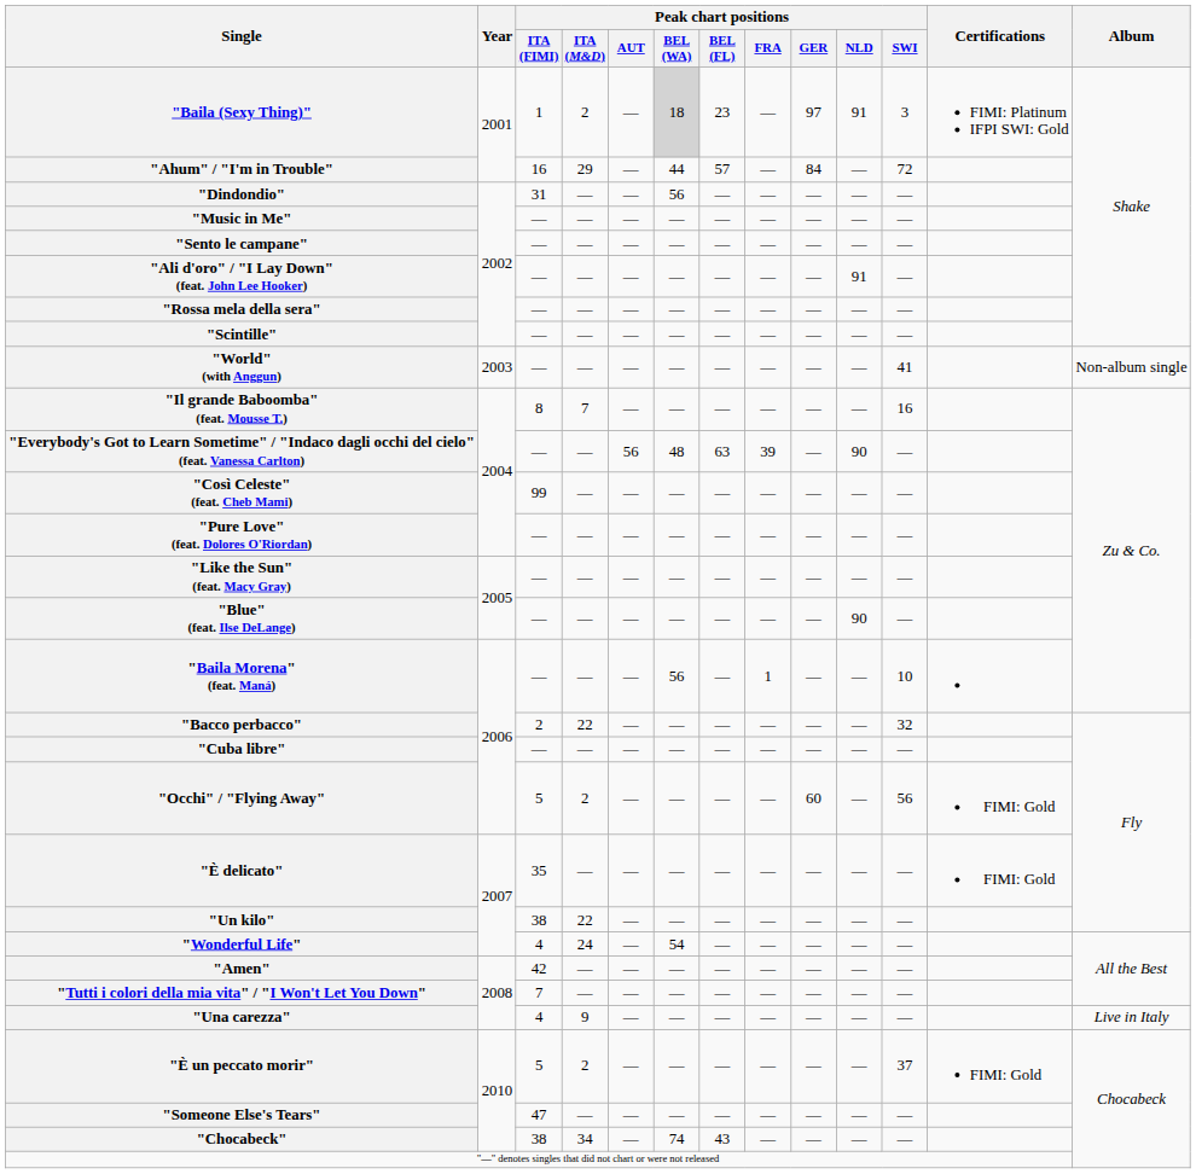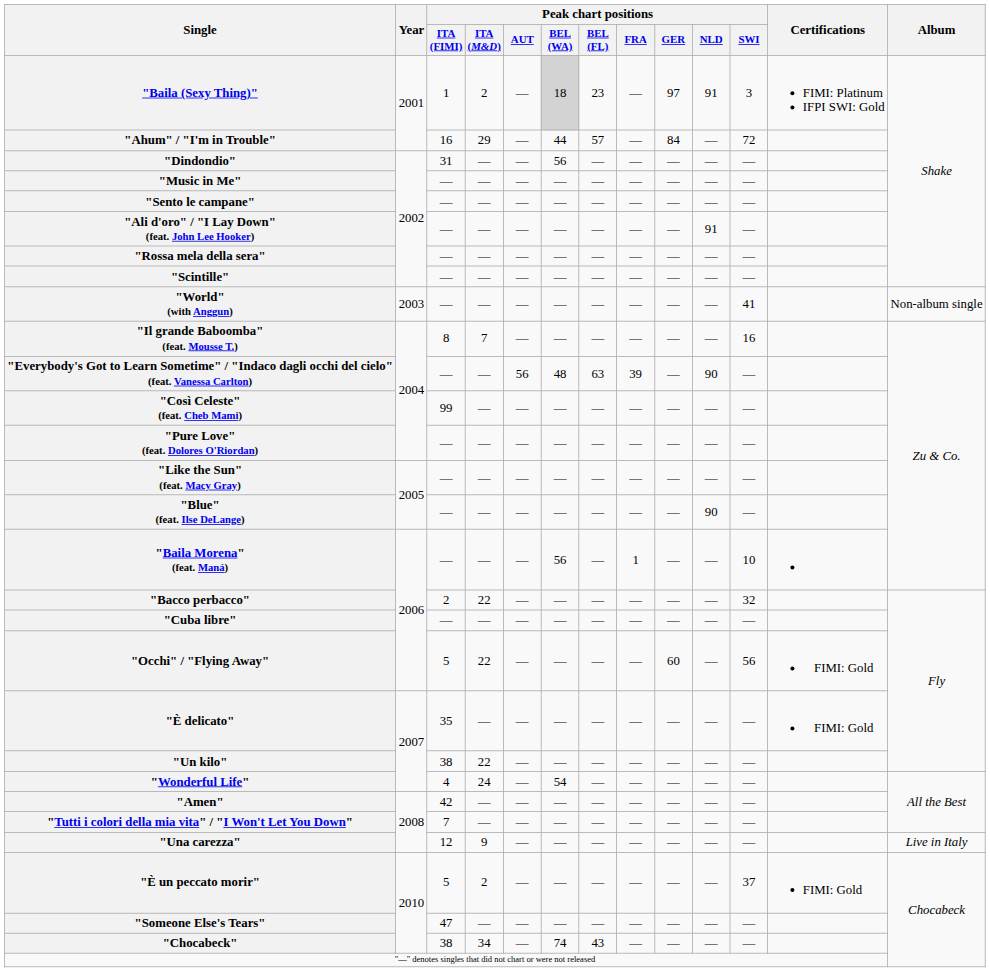 <table class="wikitable plainrowheaders" style="text-align:center;">
 <tr>
 <th scope="col" rowspan="2">Single</th>
 <th scope="col" rowspan="2">Year</th>
 <th scope="col" colspan="9">Peak chart positions</th>
 <th scope="col" rowspan="2">Certifications</th>
 <th scope="col" rowspan="2">Album</th>
 </tr>
 <tr>
 <th scope="col" style="width:3em;font-size:85%;"><a href='#'>ITA<br>(FIMI)</a><br></th>
 <th scope="col" style="width:3em;font-size:85%;"><a href='#'>ITA<br>(<em>M&D</em>)</a><br></th>
 <th scope="col" style="width:3em;font-size:85%;"><a href='#'>AUT</a><br></th>
 <th scope="col" style="width:3em;font-size:85%;"><a href='#'>BEL<br>(WA)</a><br></th>
 <th scope="col" style="width:3em;font-size:85%;"><a href='#'>BEL<br>(FL)</a><br></th>
 <th scope="col" style="width:3em;font-size:85%;"><a href='#'>FRA</a><br></th>
 <th scope="col" style="width:3em;font-size:85%;"><a href='#'>GER</a><br></th>
 <th scope="col" style="width:3em;font-size:85%;"><a href='#'>NLD</a><br></th>
 <th scope="col" style="width:3em;font-size:85%;"><a href='#'>SWI</a><br></th>
 </tr>
 <tr>
 <th scope="row"><a href='#'>"Baila (Sexy Thing)"</a></th>
 <td rowspan="2">2001</td>
 <td>1</td>
 <td>2</td>
 <td>—</td>
 <td style="background: lightgrey;">18</td>
 <td>23</td>
 <td>—</td>
 <td>97</td>
 <td>91</td>
 <td>3</td>
 <td align="left"><br><ul><li>FIMI: Platinum</li><li>IFPI SWI: Gold</li></ul></td>
 <td rowspan="8"><em>Shake</em></td>
 </tr>
 <tr>
 <th scope="row">"Ahum" / "I'm in Trouble"</th>
 <td>16</td>
 <td>29</td>
 <td>—</td>
 <td>44</td>
 <td>57</td>
 <td>—</td>
 <td>84</td>
 <td>—</td>
 <td>72</td>
 </tr>
 <tr>
 <th scope="row">"Dindondio"</th>
 <td rowspan="6">2002</td>
 <td>31</td>
 <td>—</td>
 <td>—</td>
 <td>56</td>
 <td>—</td>
 <td>—</td>
 <td>—</td>
 <td>—</td>
 <td>—</td>
 <td></td>
 </tr>
 <tr>
 <th scope="row">"Music in Me"</th>
 <td>—</td>
 <td>—</td>
 <td>—</td>
 <td>—</td>
 <td>—</td>
 <td>—</td>
 <td>—</td>
 <td>—</td>
 <td>—</td>
 <td></td>
 </tr>
 <tr>
 <th scope="row">"Sento le campane"</th>
 <td>—</td>
 <td>—</td>
 <td>—</td>
 <td>—</td>
 <td>—</td>
 <td>—</td>
 <td>—</td>
 <td>—</td>
 <td>—</td>
 <td></td>
 </tr>
 <tr>
 <th scope="row">"Ali d'oro" / "I Lay Down" <br><small>(feat. <a href='#'>John Lee Hooker</a>)</small></th>
 <td>—</td>
 <td>—</td>
 <td>—</td>
 <td>—</td>
 <td>—</td>
 <td>—</td>
 <td>—</td>
 <td>91</td>
 <td>—</td>
 <td></td>
 </tr>
 <tr>
 <th scope="row">"Rossa mela della sera"</th>
 <td>—</td>
 <td>—</td>
 <td>—</td>
 <td>—</td>
 <td>—</td>
 <td>—</td>
 <td>—</td>
 <td>—</td>
 <td>—</td>
 <td></td>
 </tr>
 <tr>
 <th scope="row">"Scintille"</th>
 <td>—</td>
 <td>—</td>
 <td>—</td>
 <td>—</td>
 <td>—</td>
 <td>—</td>
 <td>—</td>
 <td>—</td>
 <td>—</td>
 <td></td>
 </tr>
 <tr>
 <th scope="row">"World"<br><small>(with <a href='#'>Anggun</a>)</small></th>
 <td rowspan="1">2003</td>
 <td>—</td>
 <td>—</td>
 <td>—</td>
 <td>—</td>
 <td>—</td>
 <td>—</td>
 <td>—</td>
 <td>—</td>
 <td>41</td>
 <td></td>
 <td>Non-album single</td>
 </tr>
 <tr>
 <th scope="row">"Il grande Baboomba"<br><small>(feat. <a href='#'>Mousse T.</a>)</small></th>
 <td rowspan="4">2004</td>
 <td>8</td>
 <td>7</td>
 <td>—</td>
 <td>—</td>
 <td>—</td>
 <td>—</td>
 <td>—</td>
 <td>—</td>
 <td>16</td>
 <td></td>
 <td rowspan="7"><em>Zu & Co.</em></td>
 </tr>
 <tr>
 <th scope="row">"Everybody's Got to Learn Sometime" / "Indaco dagli occhi del cielo"<br><small>(feat. <a href='#'>Vanessa Carlton</a>)</small></th>
 <td>—</td>
 <td>—</td>
 <td>56</td>
 <td>48</td>
 <td>63</td>
 <td>39</td>
 <td>—</td>
 <td>90</td>
 <td>—</td>
 <td></td>
 </tr>
 <tr>
 <th scope="row">"Così Celeste"<br><small>(feat. <a href='#'>Cheb Mami</a>)</small></th>
 <td>99</td>
 <td>—</td>
 <td>—</td>
 <td>—</td>
 <td>—</td>
 <td>—</td>
 <td>—</td>
 <td>—</td>
 <td>—</td>
 <td></td>
 </tr>
 <tr>
 <th scope="row">"Pure Love"<br><small>(feat. <a href='#'>Dolores O'Riordan</a>)</small></th>
 <td>—</td>
 <td>—</td>
 <td>—</td>
 <td>—</td>
 <td>—</td>
 <td>—</td>
 <td>—</td>
 <td>—</td>
 <td>—</td>
 <td></td>
 </tr>
 <tr>
 <th scope="row">"Like the Sun"<br><small>(feat. <a href='#'>Macy Gray</a>)</small></th>
 <td rowspan="2">2005</td>
 <td>—</td>
 <td>—</td>
 <td>—</td>
 <td>—</td>
 <td>—</td>
 <td>—</td>
 <td>—</td>
 <td>—</td>
 <td>—</td>
 <td></td>
 </tr>
 <tr>
 <th scope="row">"Blue"<br><small>(feat. <a href='#'>Ilse DeLange</a>)</small></th>
 <td>—</td>
 <td>—</td>
 <td>—</td>
 <td>—</td>
 <td>—</td>
 <td>—</td>
 <td>—</td>
 <td>90</td>
 <td>—</td>
 <td></td>
 </tr>
 <tr>
 <th scope="row">"<a href='#'>Baila Morena</a>"<br><small>(feat. <a href='#'>Maná</a>)</small></th>
 <td rowspan="4">2006</td>
 <td>—</td>
 <td>—</td>
 <td>—</td>
 <td>56</td>
 <td>—</td>
 <td>1</td>
 <td>—</td>
 <td>—</td>
 <td>10</td>
 <td align="left"><br><ul><li></li></ul></td>
 </tr>
 <tr>
 <th scope="row">"Bacco perbacco"</th>
 <td>2</td>
 <td>22</td>
 <td>—</td>
 <td>—</td>
 <td>—</td>
 <td>—</td>
 <td>—</td>
 <td>—</td>
 <td>32</td>
 <td></td>
 <td rowspan="5"><em>Fly</em></td>
 </tr>
 <tr>
 <th scope="row">"Cuba libre"</th>
 <td>—</td>
 <td>—</td>
 <td>—</td>
 <td>—</td>
 <td>—</td>
 <td>—</td>
 <td>—</td>
 <td>—</td>
 <td>—</td>
 <td></td>
 </tr>
 <tr>
 <th scope="row">"Occhi" / "Flying Away"</th>
 <td>5</td>
-<td>2</td>
+<td>22</td>
 <td>—</td>
 <td>—</td>
 <td>—</td>
 <td>—</td>
 <td>60</td>
 <td>—</td>
 <td>56</td>
 <td><br><ul><li>FIMI: Gold</li></ul></td>
 </tr>
 <tr>
 <th scope="row">"È delicato"</th>
 <td rowspan="3">2007</td>
 <td>35</td>
 <td>—</td>
 <td>—</td>
 <td>—</td>
 <td>—</td>
 <td>—</td>
 <td>—</td>
 <td>—</td>
 <td>—</td>
 <td><br><ul><li>FIMI: Gold</li></ul></td>
 </tr>
 <tr>
 <th scope="row">"Un kilo"</th>
 <td>38</td>
 <td>22</td>
 <td>—</td>
 <td>—</td>
 <td>—</td>
 <td>—</td>
 <td>—</td>
 <td>—</td>
 <td>—</td>
 <td></td>
 </tr>
 <tr>
 <th scope="row">"<a href='#'>Wonderful Life</a>"</th>
 <td>4</td>
 <td>24</td>
 <td>—</td>
 <td>54</td>
 <td>—</td>
 <td>—</td>
 <td>—</td>
 <td>—</td>
 <td>—</td>
 <td></td>
 <td rowspan="3"><em>All the Best</em></td>
 </tr>
 <tr>
 <th scope="row">"Amen"</th>
 <td rowspan="3">2008</td>
 <td>42</td>
 <td>—</td>
 <td>—</td>
 <td>—</td>
 <td>—</td>
 <td>—</td>
 <td>—</td>
 <td>—</td>
 <td>—</td>
 </tr>
 <tr>
 <th scope="row">"<a href='#'>Tutti i colori della mia vita</a>" / "<a href='#'>I Won't Let You Down</a>"</th>
 <td>7</td>
 <td>—</td>
 <td>—</td>
 <td>—</td>
 <td>—</td>
 <td>—</td>
 <td>—</td>
 <td>—</td>
 <td>—</td>
 <td></td>
 </tr>
 <tr>
 <th scope="row">"Una carezza"</th>
-<td>4</td>
+<td>12</td>
 <td>9</td>
 <td>—</td>
 <td>—</td>
 <td>—</td>
 <td>—</td>
 <td>—</td>
 <td>—</td>
 <td>—</td>
 <td></td>
 <td><em>Live in Italy</em></td>
 </tr>
 <tr>
 <th scope="row">"È un peccato morir"</th>
 <td rowspan="3">2010</td>
 <td>5</td>
 <td>2</td>
 <td>—</td>
 <td>—</td>
 <td>—</td>
 <td>—</td>
 <td>—</td>
 <td>—</td>
 <td>37</td>
 <td align="left"><br><ul><li>FIMI: Gold</li></ul></td>
 <td rowspan="7"><em>Chocabeck</em></td>
 </tr>
 <tr>
 <th scope="row">"Someone Else's Tears"</th>
 <td>47</td>
 <td>—</td>
 <td>—</td>
 <td>—</td>
 <td>—</td>
 <td>—</td>
 <td>—</td>
 <td>—</td>
 <td>—</td>
 <td></td>
 </tr>
 <tr>
 <th scope="row">"Chocabeck"</th>
 <td>38</td>
 <td>34</td>
 <td>—</td>
 <td>74</td>
 <td>43</td>
 <td>—</td>
 <td>—</td>
 <td>—</td>
 <td>—</td>
 <td></td>
 </tr>
 <tr>
 <td colspan="32" style="text-align:center; font-size:8pt;">"—" denotes singles that did not chart or were not released</td>
 </tr>
 </table>
